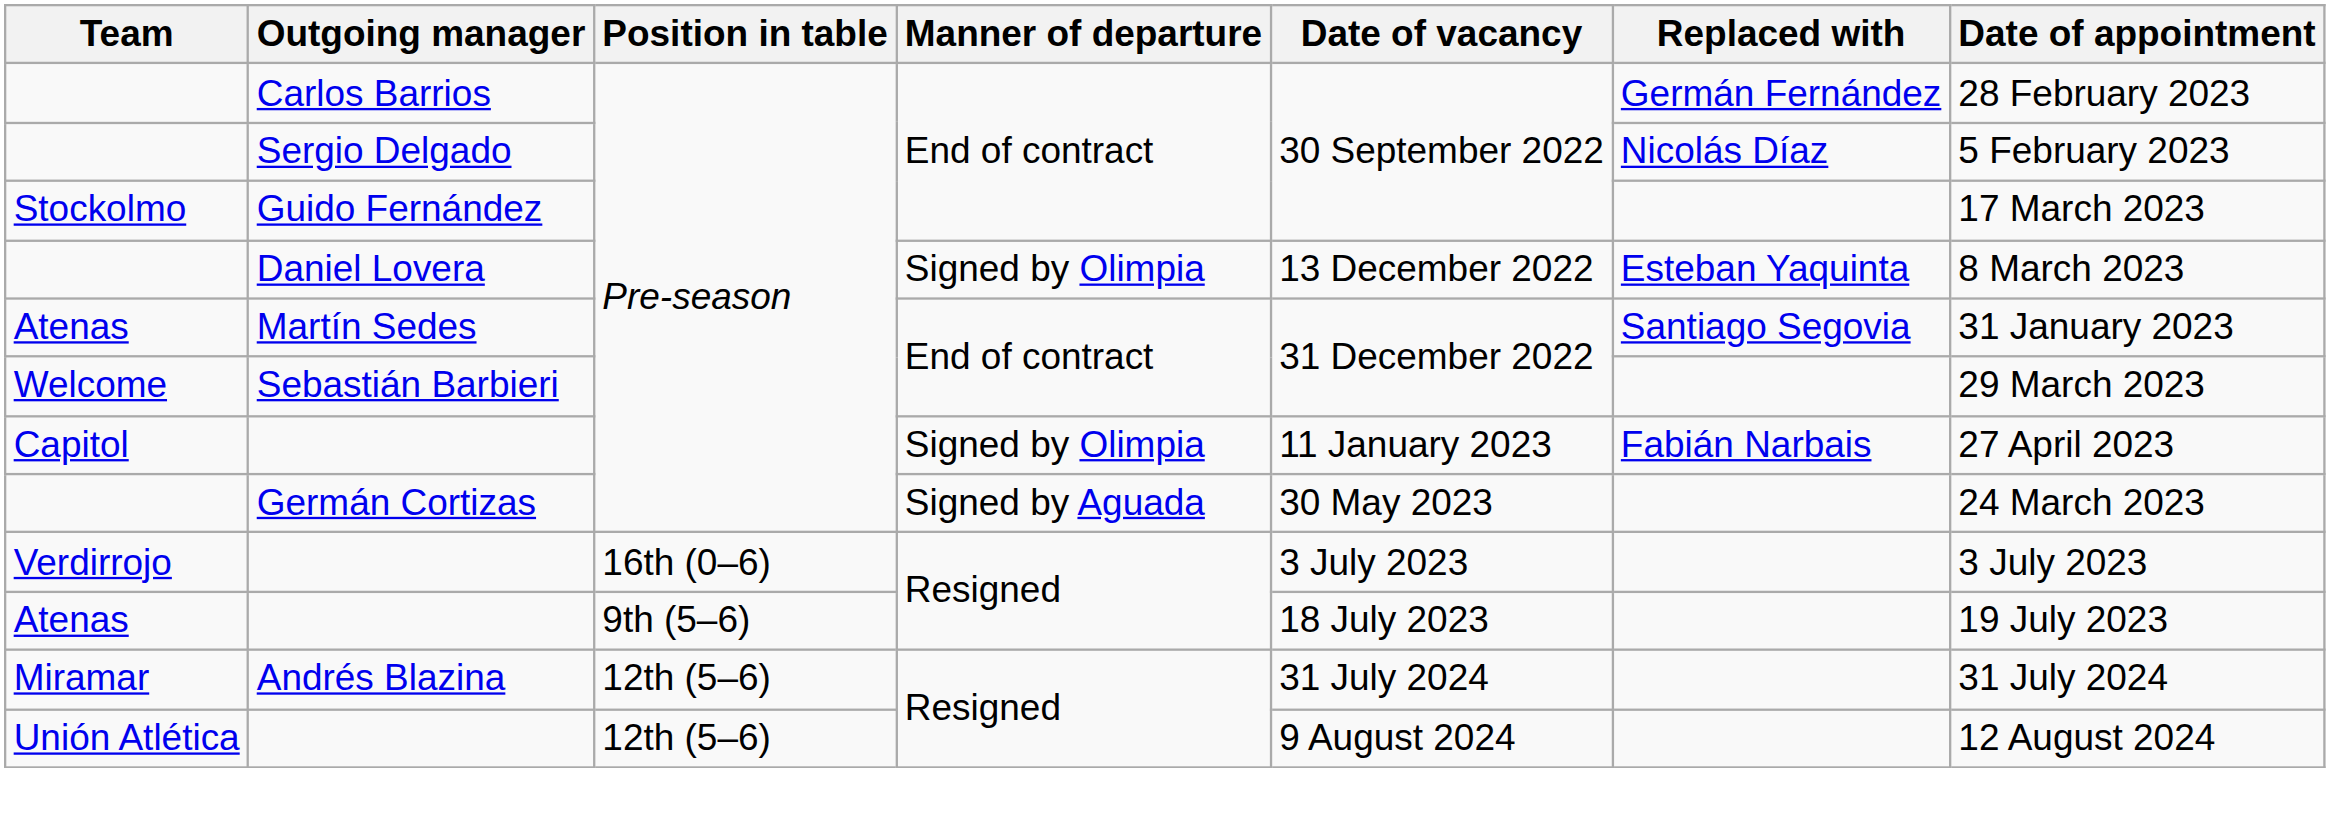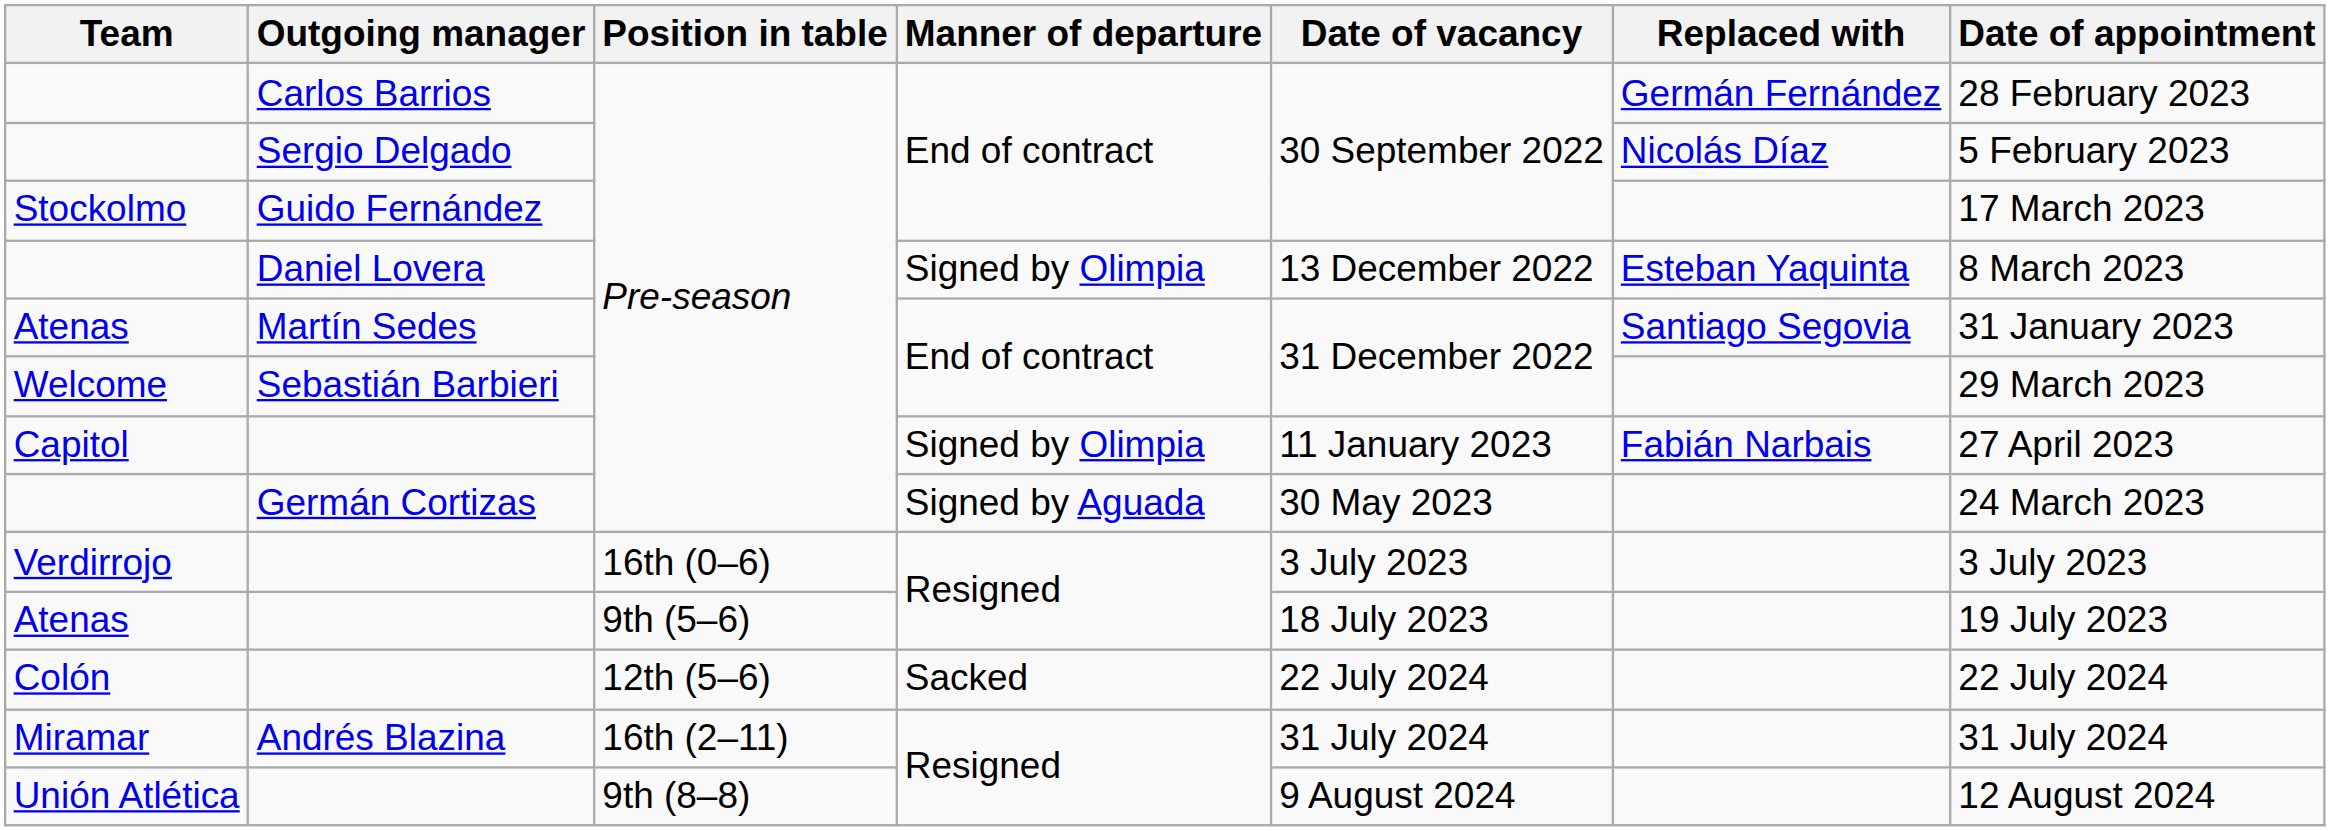 <table class="wikitable sortable">
 <tr>
 <th>Team</th>
 <th>Outgoing manager</th>
 <th>Position in table</th>
 <th>Manner of departure</th>
 <th>Date of vacancy</th>
 <th>Replaced with</th>
 <th>Date of appointment</th>
 </tr>
 <tr>
 <td></td>
 <td> <a href='#'>Carlos Barrios</a></td>
 <td rowspan="8"><em>Pre-season</em></td>
 <td rowspan="3">End of contract</td>
 <td rowspan="3">30 September 2022</td>
 <td> <a href='#'>Germán Fernández</a></td>
 <td>28 February 2023</td>
 </tr>
 <tr>
 <td></td>
 <td> <a href='#'>Sergio Delgado</a></td>
 <td> <a href='#'>Nicolás Díaz</a></td>
 <td>5 February 2023</td>
 </tr>
 <tr>
 <td><a href='#'>Stockolmo</a></td>
 <td> <a href='#'>Guido Fernández</a></td>
 <td></td>
 <td>17 March 2023</td>
 </tr>
 <tr>
 <td></td>
 <td> <a href='#'>Daniel Lovera</a></td>
 <td>Signed by <a href='#'>Olimpia</a></td>
 <td>13 December 2022</td>
 <td> <a href='#'>Esteban Yaquinta</a></td>
 <td>8 March 2023</td>
 </tr>
 <tr>
 <td><a href='#'>Atenas</a></td>
 <td> <a href='#'>Martín Sedes</a></td>
 <td rowspan="2">End of contract</td>
 <td rowspan="2">31 December 2022</td>
 <td> <a href='#'>Santiago Segovia</a></td>
 <td>31 January 2023</td>
 </tr>
 <tr>
 <td><a href='#'>Welcome</a></td>
 <td> <a href='#'>Sebastián Barbieri</a></td>
 <td></td>
 <td>29 March 2023</td>
 </tr>
 <tr>
 <td><a href='#'>Capitol</a></td>
 <td></td>
 <td>Signed by <a href='#'>Olimpia</a></td>
 <td>11 January 2023</td>
 <td> <a href='#'>Fabián Narbais</a></td>
 <td>27 April 2023</td>
 </tr>
 <tr>
 <td></td>
 <td> <a href='#'>Germán Cortizas</a></td>
 <td>Signed by <a href='#'>Aguada</a></td>
 <td>30 May 2023</td>
 <td></td>
 <td>24 March 2023</td>
 </tr>
 <tr>
 <td><a href='#'>Verdirrojo</a></td>
 <td></td>
 <td>16th (0–6)</td>
 <td rowspan="2">Resigned</td>
 <td>3 July 2023</td>
 <td></td>
 <td>3 July 2023</td>
 </tr>
 <tr>
 <td><a href='#'>Atenas</a></td>
 <td></td>
 <td>9th (5–6)</td>
 <td>18 July 2023</td>
 <td></td>
 <td>19 July 2023</td>
 </tr>
 <tr>
+<td><a href='#'>Colón</a></td>
+<td></td>
+<td>12th (5–6)</td>
+<td>Sacked</td>
+<td>22 July 2024</td>
+<td></td>
+<td>22 July 2024</td>
+</tr>
+<tr>
 <td><a href='#'>Miramar</a></td>
 <td> <a href='#'>Andrés Blazina</a></td>
-<td>12th (5–6)</td>
+<td>16th (2–11)</td>
 <td rowspan="2">Resigned</td>
 <td>31 July 2024</td>
 <td></td>
 <td>31 July 2024</td>
 </tr>
 <tr>
 <td><a href='#'>Unión Atlética</a></td>
 <td></td>
-<td>12th (5–6)</td>
+<td>9th (8–8)</td>
 <td>9 August 2024</td>
 <td></td>
 <td>12 August 2024</td>
 </tr>
 </table>
